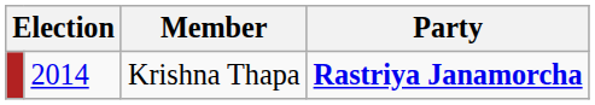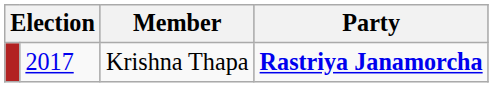 <table class="wikitable">
 <tr>
 <th colspan="2">Election</th>
 <th>Member</th>
 <th>Party</th>
 </tr>
 <tr>
 <td style="background-color:firebrick"></td>
-<td><a href='#'>2014</a></td>
+<td><a href='#'>2017</a></td>
 <td>Krishna Thapa</td>
 <td><strong><a href='#'>Rastriya Janamorcha</a></strong></td>
 </tr>
 </table>
